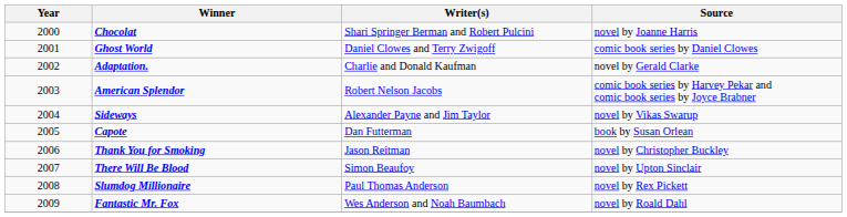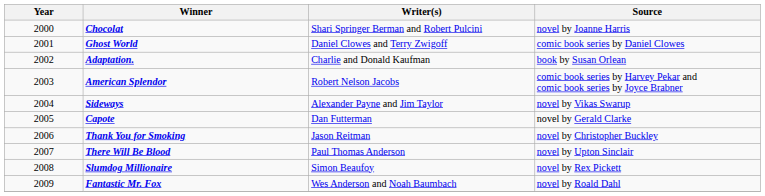 <table class="wikitable" width="95%" cellpadding="5">
 <tr>
 <th width="100">Year</th>
 <th width="300">Winner</th>
 <th width="300">Writer(s)</th>
 <th width="300">Source</th>
 </tr>
 <tr>
 <td style="text-align:center;">2000</td>
 <td><strong><em><a href='#'>Chocolat</a></em></strong></td>
 <td><a href='#'>Shari Springer Berman</a> and <a href='#'>Robert Pulcini</a></td>
 <td><a href='#'>novel</a> by <a href='#'>Joanne Harris</a></td>
 </tr>
 <tr>
 <td style="text-align:center;">2001</td>
 <td><strong><em><a href='#'>Ghost World</a></em></strong></td>
 <td><a href='#'>Daniel Clowes</a> and <a href='#'>Terry Zwigoff</a></td>
 <td><a href='#'>comic book series</a> by <a href='#'>Daniel Clowes</a></td>
 </tr>
 <tr>
 <td style="text-align:center;">2002</td>
 <td><strong><em><a href='#'>Adaptation.</a></em></strong></td>
 <td><a href='#'>Charlie</a> and Donald Kaufman</td>
-<td>novel by <a href='#'>Gerald Clarke</a></td>
+<td><a href='#'>book</a> by <a href='#'>Susan Orlean</a></td>
 </tr>
 <tr>
 <td style="text-align:center;">2003</td>
 <td><strong><em><a href='#'>American Splendor</a></em></strong></td>
 <td><a href='#'>Robert Nelson Jacobs</a></td>
 <td><a href='#'>comic book series</a> by <a href='#'>Harvey Pekar</a> and<br><a href='#'>comic book series</a> by <a href='#'>Joyce Brabner</a></td>
 </tr>
 <tr>
 <td style="text-align:center;">2004</td>
 <td><strong><em><a href='#'>Sideways</a></em></strong></td>
 <td><a href='#'>Alexander Payne</a> and <a href='#'>Jim Taylor</a></td>
 <td><a href='#'>novel</a> by <a href='#'>Vikas Swarup</a></td>
 </tr>
 <tr>
 <td style="text-align:center;">2005</td>
 <td><strong><em><a href='#'>Capote</a></em></strong></td>
 <td><a href='#'>Dan Futterman</a></td>
-<td><a href='#'>book</a> by <a href='#'>Susan Orlean</a></td>
+<td>novel by <a href='#'>Gerald Clarke</a></td>
 </tr>
 <tr>
 <td style="text-align:center;">2006</td>
 <td><strong><em><a href='#'>Thank You for Smoking</a></em></strong></td>
 <td><a href='#'>Jason Reitman</a></td>
 <td><a href='#'>novel</a> by <a href='#'>Christopher Buckley</a></td>
 </tr>
 <tr>
 <td style="text-align:center;">2007</td>
 <td><strong><em><a href='#'>There Will Be Blood</a></em></strong></td>
-<td><a href='#'>Simon Beaufoy</a></td>
+<td><a href='#'>Paul Thomas Anderson</a></td>
 <td><a href='#'>novel</a> by <a href='#'>Upton Sinclair</a></td>
 </tr>
 <tr>
 <td style="text-align:center;">2008</td>
 <td><strong><em><a href='#'>Slumdog Millionaire</a></em></strong></td>
-<td><a href='#'>Paul Thomas Anderson</a></td>
+<td><a href='#'>Simon Beaufoy</a></td>
 <td><a href='#'>novel</a> by <a href='#'>Rex Pickett</a></td>
 </tr>
 <tr>
 <td style="text-align:center;">2009</td>
 <td><strong><em><a href='#'>Fantastic Mr. Fox</a></em></strong></td>
 <td><a href='#'>Wes Anderson</a> and <a href='#'>Noah Baumbach</a></td>
 <td><a href='#'>novel</a> by <a href='#'>Roald Dahl</a></td>
 </tr>
 <tr>
 </tr>
 </table>
